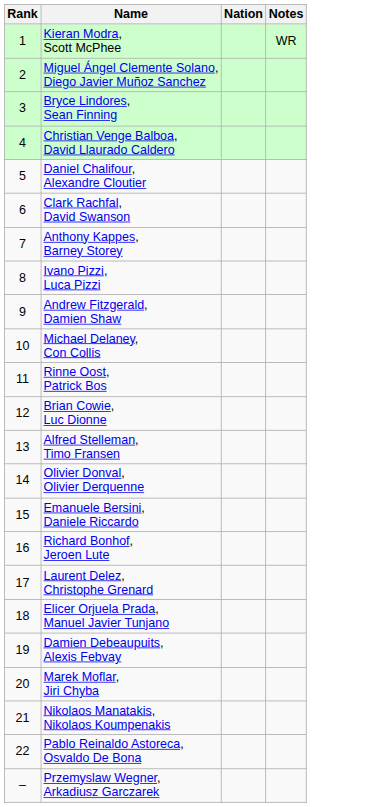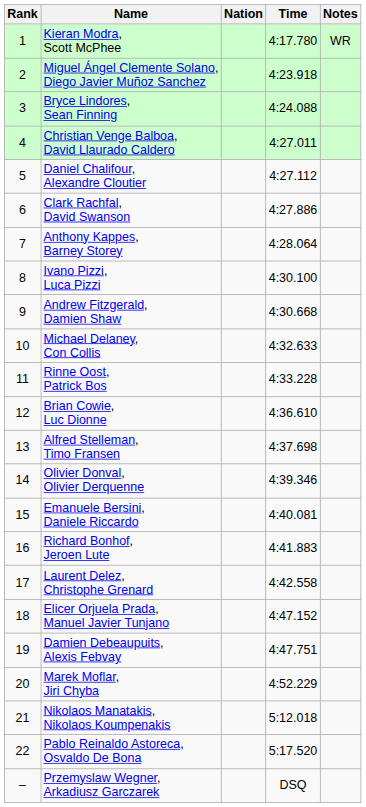 <table class="wikitable sortable" style="text-align:center">
 <tr>
 <th>Rank</th>
 <th>Name</th>
 <th>Nation</th>
+<th>Time</th>
 <th>Notes</th>
 </tr>
 <tr bgcolor=ccffcc>
 <td>1</td>
 <td align=left><a href='#'>Kieran Modra</a>,<br>Scott McPhee</td>
 <td align=left></td>
+<td>4:17.780</td>
 <td>WR</td>
 </tr>
 <tr bgcolor=ccffcc>
 <td>2</td>
 <td align=left><a href='#'>Miguel Ángel Clemente Solano</a>,<br><a href='#'>Diego Javier Muñoz Sanchez</a></td>
 <td align=left></td>
+<td>4:23.918</td>
 <td></td>
 </tr>
 <tr bgcolor=ccffcc>
 <td>3</td>
 <td align=left><a href='#'>Bryce Lindores</a>,<br><a href='#'>Sean Finning</a></td>
 <td align=left></td>
+<td>4:24.088</td>
 <td></td>
 </tr>
 <tr bgcolor=ccffcc>
 <td>4</td>
 <td align=left><a href='#'>Christian Venge Balboa</a>,<br><a href='#'>David Llaurado Caldero</a></td>
 <td align=left></td>
+<td>4:27.011</td>
 <td></td>
 </tr>
 <tr>
 <td>5</td>
 <td align=left><a href='#'>Daniel Chalifour</a>,<br><a href='#'>Alexandre Cloutier</a></td>
 <td align=left></td>
+<td>4:27.112</td>
 <td></td>
 </tr>
 <tr>
 <td>6</td>
 <td align=left><a href='#'>Clark Rachfal</a>,<br><a href='#'>David Swanson</a></td>
 <td align=left></td>
+<td>4:27.886</td>
 <td></td>
 </tr>
 <tr>
 <td>7</td>
 <td align=left><a href='#'>Anthony Kappes</a>,<br><a href='#'>Barney Storey</a></td>
 <td align=left></td>
+<td>4:28.064</td>
 <td></td>
 </tr>
 <tr>
 <td>8</td>
 <td align=left><a href='#'>Ivano Pizzi</a>,<br><a href='#'>Luca Pizzi</a></td>
 <td align=left></td>
+<td>4:30.100</td>
 <td></td>
 </tr>
 <tr>
 <td>9</td>
 <td align=left><a href='#'>Andrew Fitzgerald</a>,<br><a href='#'>Damien Shaw</a></td>
 <td align=left></td>
+<td>4:30.668</td>
 <td></td>
 </tr>
 <tr>
 <td>10</td>
 <td align=left><a href='#'>Michael Delaney</a>,<br><a href='#'>Con Collis</a></td>
 <td align=left></td>
+<td>4:32.633</td>
 <td></td>
 </tr>
 <tr>
 <td>11</td>
 <td align=left><a href='#'>Rinne Oost</a>,<br><a href='#'>Patrick Bos</a></td>
 <td align=left></td>
+<td>4:33.228</td>
 <td></td>
 </tr>
 <tr>
 <td>12</td>
 <td align=left><a href='#'>Brian Cowie</a>,<br><a href='#'>Luc Dionne</a></td>
 <td align=left></td>
+<td>4:36.610</td>
 <td></td>
 </tr>
 <tr>
 <td>13</td>
 <td align=left><a href='#'>Alfred Stelleman</a>,<br><a href='#'>Timo Fransen</a></td>
 <td align=left></td>
+<td>4:37.698</td>
 <td></td>
 </tr>
 <tr>
 <td>14</td>
 <td align=left><a href='#'>Olivier Donval</a>,<br><a href='#'>Olivier Derquenne</a></td>
 <td align=left></td>
+<td>4:39.346</td>
 <td></td>
 </tr>
 <tr>
 <td>15</td>
 <td align=left><a href='#'>Emanuele Bersini</a>,<br><a href='#'>Daniele Riccardo</a></td>
 <td align=left></td>
+<td>4:40.081</td>
 <td></td>
 </tr>
 <tr>
 <td>16</td>
 <td align=left><a href='#'>Richard Bonhof</a>,<br><a href='#'>Jeroen Lute</a></td>
 <td align=left></td>
+<td>4:41.883</td>
 <td></td>
 </tr>
 <tr>
 <td>17</td>
 <td align=left><a href='#'>Laurent Delez</a>,<br><a href='#'>Christophe Grenard</a></td>
 <td align=left></td>
+<td>4:42.558</td>
 <td></td>
 </tr>
 <tr>
 <td>18</td>
 <td align=left><a href='#'>Elicer Orjuela Prada</a>,<br><a href='#'>Manuel Javier Tunjano</a></td>
 <td align=left></td>
+<td>4:47.152</td>
 <td></td>
 </tr>
 <tr>
 <td>19</td>
 <td align=left><a href='#'>Damien Debeaupuits</a>,<br><a href='#'>Alexis Febvay</a></td>
 <td align=left></td>
+<td>4:47.751</td>
 <td></td>
 </tr>
 <tr>
 <td>20</td>
 <td align=left><a href='#'>Marek Moflar</a>,<br><a href='#'>Jiri Chyba</a></td>
 <td align=left></td>
+<td>4:52.229</td>
 <td></td>
 </tr>
 <tr>
 <td>21</td>
 <td align=left><a href='#'>Nikolaos Manatakis</a>,<br><a href='#'>Nikolaos Koumpenakis</a></td>
 <td align=left></td>
+<td>5:12.018</td>
 <td></td>
 </tr>
 <tr>
 <td>22</td>
 <td align=left><a href='#'>Pablo Reinaldo Astoreca</a>,<br><a href='#'>Osvaldo De Bona</a></td>
 <td align=left></td>
+<td>5:17.520</td>
 <td></td>
 </tr>
 <tr>
 <td>–</td>
 <td align=left><a href='#'>Przemyslaw Wegner</a>,<br><a href='#'>Arkadiusz Garczarek</a></td>
 <td align=left></td>
+<td>DSQ</td>
 <td></td>
 </tr>
 </table>
